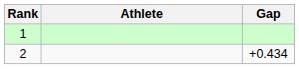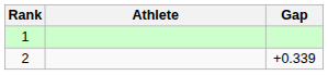 <table class=wikitable style="text-align:center">
 <tr>
 <th width=40>Rank</th>
 <th width=250>Athlete</th>
 <th width=60>Gap</th>
 </tr>
 <tr bgcolor="ccffcc">
 <td>1</td>
 <td align=left></td>
 <td></td>
 </tr>
 <tr>
 <td>2</td>
 <td align=left></td>
-<td>+0.434</td>
+<td>+0.339</td>
 </tr>
 </table>
